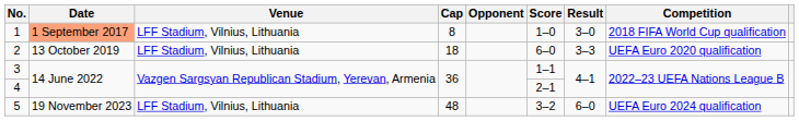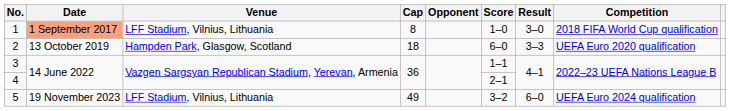 <table class="wikitable sortable">
 <tr>
 <th scope=col>No.</th>
 <th scope=col>Date</th>
 <th scope=col>Venue</th>
 <th scope=col>Cap</th>
 <th scope=col>Opponent</th>
 <th scope=col>Score</th>
 <th scope=col>Result</th>
 <th scope=col>Competition</th>
 <th scope=col class=unsortable></th>
 </tr>
 <tr>
 <td align=center>1</td>
 <td style="background: lightsalmon;">1 September 2017</td>
 <td><a href='#'>LFF Stadium</a>, Vilnius, Lithuania</td>
 <td align=center>8</td>
 <td></td>
 <td align=center>1–0</td>
 <td align=center>3–0</td>
 <td><a href='#'>2018 FIFA World Cup qualification</a></td>
 <td align=center></td>
 </tr>
 <tr>
 <td align=center>2</td>
 <td>13 October 2019</td>
-<td><a href='#'>LFF Stadium</a>, Vilnius, Lithuania</td>
+<td><a href='#'>Hampden Park</a>, Glasgow, Scotland</td>
 <td align=center>18</td>
 <td></td>
 <td align=center>6–0</td>
 <td align="center">3–3</td>
 <td><a href='#'>UEFA Euro 2020 qualification</a></td>
 <td align=center></td>
 </tr>
 <tr>
 <td align=center>3</td>
 <td rowspan=2>14 June 2022</td>
 <td rowspan=2><a href='#'>Vazgen Sargsyan Republican Stadium</a>, <a href='#'>Yerevan</a>, Armenia</td>
 <td rowspan=2 align=center>36</td>
 <td rowspan=2></td>
 <td align=center>1–1</td>
 <td rowspan=2 align=center>4–1</td>
 <td rowspan=2><a href='#'>2022–23 UEFA Nations League B</a></td>
 <td rowspan=2 align=center></td>
 </tr>
 <tr>
 <td align=center>4</td>
 <td align=center>2–1</td>
 </tr>
 <tr>
 <td align="center">5</td>
 <td>19 November 2023</td>
 <td><a href='#'>LFF Stadium</a>, Vilnius, Lithuania</td>
-<td align="center">48</td>
+<td align="center">49</td>
 <td></td>
 <td align="center">3–2</td>
 <td align=center>6–0</td>
 <td><a href='#'>UEFA Euro 2024 qualification</a></td>
 <td align="center"></td>
 </tr>
 </table>
